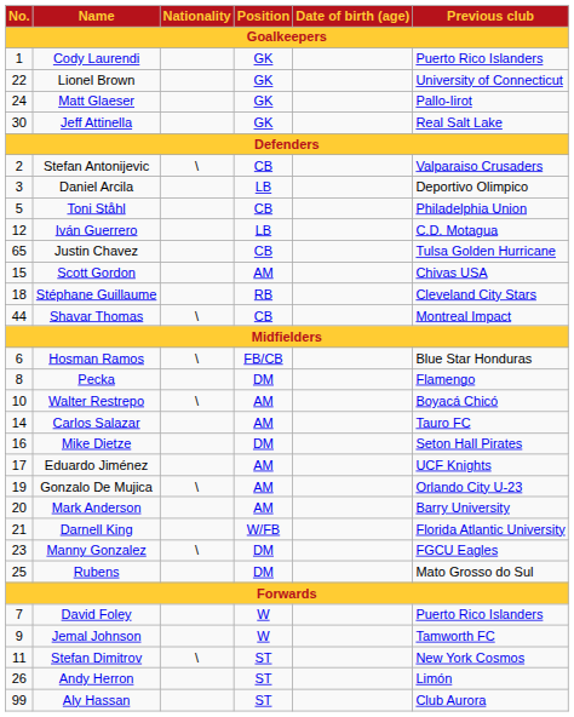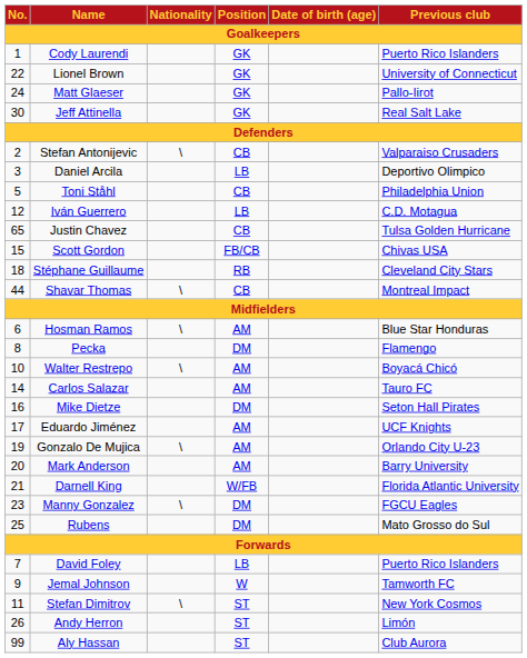 <table class="wikitable" style="text-align:center; font-size:88%;">
 <tr>
 <th style="background:#b6121b; color:#fc3;">No.</th>
 <th style="background:#b6121b; color:#fc3;">Name</th>
 <th style="background:#b6121b; color:#fc3;">Nationality</th>
 <th style="background:#b6121b; color:#fc3;">Position</th>
 <th style="background:#b6121b; color:#fc3;">Date of birth (age)</th>
 <th style="background:#b6121b; color:#fc3;">Previous club</th>
 </tr>
 <tr>
 <th colspan="6" style="background:#fc3; color:#b6121b;">Goalkeepers</th>
 </tr>
 <tr>
 <td>1</td>
 <td><a href='#'>Cody Laurendi</a></td>
 <td></td>
 <td><a href='#'>GK</a></td>
 <td></td>
 <td align="left"> <a href='#'>Puerto Rico Islanders</a></td>
 </tr>
 <tr>
 <td>22</td>
 <td>Lionel Brown</td>
 <td></td>
 <td><a href='#'>GK</a></td>
 <td></td>
 <td align="left"> <a href='#'>University of Connecticut</a></td>
 </tr>
 <tr>
 <td>24</td>
 <td><a href='#'>Matt Glaeser</a></td>
 <td></td>
 <td><a href='#'>GK</a></td>
 <td></td>
 <td align="left"> <a href='#'>Pallo-Iirot</a></td>
 </tr>
 <tr>
 <td>30</td>
 <td><a href='#'>Jeff Attinella</a></td>
 <td></td>
 <td><a href='#'>GK</a></td>
 <td></td>
 <td align="left"> <a href='#'>Real Salt Lake</a></td>
 </tr>
 <tr>
 <th colspan="6" style="background:#fc3; color:#b6121b;">Defenders</th>
 </tr>
 <tr>
 <td>2</td>
 <td>Stefan Antonijevic</td>
 <td>\</td>
 <td><a href='#'>CB</a></td>
 <td></td>
 <td align="left"> <a href='#'>Valparaiso Crusaders</a></td>
 </tr>
 <tr>
 <td>3</td>
 <td>Daniel Arcila</td>
 <td></td>
 <td><a href='#'>LB</a></td>
 <td></td>
 <td align="left"> Deportivo Olimpico</td>
 </tr>
 <tr>
 <td>5</td>
 <td><a href='#'>Toni Ståhl</a></td>
 <td></td>
 <td><a href='#'>CB</a></td>
 <td></td>
 <td align="left"> <a href='#'>Philadelphia Union</a></td>
 </tr>
 <tr>
 <td>12</td>
 <td><a href='#'>Iván Guerrero</a></td>
 <td></td>
 <td><a href='#'>LB</a></td>
 <td></td>
 <td align="left"> <a href='#'>C.D. Motagua</a></td>
 </tr>
 <tr>
 <td>65</td>
 <td>Justin Chavez</td>
 <td></td>
 <td><a href='#'>CB</a></td>
 <td></td>
 <td align="left"> <a href='#'>Tulsa Golden Hurricane</a></td>
 </tr>
 <tr>
 <td>15</td>
 <td><a href='#'>Scott Gordon</a></td>
 <td></td>
-<td><a href='#'>AM</a></td>
+<td><a href='#'>FB/CB</a></td>
 <td></td>
 <td align="left"> <a href='#'>Chivas USA</a></td>
 </tr>
 <tr>
 <td>18</td>
 <td><a href='#'>Stéphane Guillaume</a></td>
 <td></td>
 <td><a href='#'>RB</a></td>
 <td></td>
 <td align="left"> <a href='#'>Cleveland City Stars</a></td>
 </tr>
 <tr>
 <td>44</td>
 <td><a href='#'>Shavar Thomas</a></td>
 <td>\</td>
 <td><a href='#'>CB</a></td>
 <td></td>
 <td align="left"> <a href='#'>Montreal Impact</a></td>
 </tr>
 <tr>
 <th colspan="6" style="background:#fc3; color:#b6121b;">Midfielders</th>
 </tr>
 <tr>
 <td>6</td>
 <td><a href='#'>Hosman Ramos</a></td>
 <td>\</td>
-<td><a href='#'>FB/CB</a></td>
+<td><a href='#'>AM</a></td>
 <td></td>
 <td align="left"> Blue Star Honduras</td>
 </tr>
 <tr>
 <td>8</td>
 <td><a href='#'>Pecka</a></td>
 <td></td>
 <td><a href='#'>DM</a></td>
 <td></td>
 <td align="left"> <a href='#'>Flamengo</a></td>
 </tr>
 <tr>
 <td>10</td>
 <td><a href='#'>Walter Restrepo</a></td>
 <td>\</td>
 <td><a href='#'>AM</a></td>
 <td></td>
 <td align="left"> <a href='#'>Boyacá Chicó</a></td>
 </tr>
 <tr>
 <td>14</td>
 <td><a href='#'>Carlos Salazar</a></td>
 <td></td>
 <td><a href='#'>AM</a></td>
 <td></td>
 <td align="left"> <a href='#'>Tauro FC</a></td>
 </tr>
 <tr>
 <td>16</td>
 <td><a href='#'>Mike Dietze</a></td>
 <td></td>
 <td><a href='#'>DM</a></td>
 <td></td>
 <td align="left"> <a href='#'>Seton Hall Pirates</a></td>
 </tr>
 <tr>
 <td>17</td>
 <td>Eduardo Jiménez</td>
 <td></td>
 <td><a href='#'>AM</a></td>
 <td></td>
 <td align="left"> <a href='#'>UCF Knights</a></td>
 </tr>
 <tr>
 <td>19</td>
 <td>Gonzalo De Mujica</td>
 <td>\</td>
 <td><a href='#'>AM</a></td>
 <td></td>
 <td align="left"> <a href='#'>Orlando City U-23</a></td>
 </tr>
 <tr>
 <td>20</td>
 <td><a href='#'>Mark Anderson</a></td>
 <td></td>
 <td><a href='#'>AM</a></td>
 <td></td>
 <td align="left"> <a href='#'>Barry University</a></td>
 </tr>
 <tr>
 <td>21</td>
 <td><a href='#'>Darnell King</a></td>
 <td></td>
 <td><a href='#'>W/FB</a></td>
 <td></td>
 <td align="left"> <a href='#'>Florida Atlantic University</a></td>
 </tr>
 <tr>
 <td>23</td>
 <td><a href='#'>Manny Gonzalez</a></td>
 <td>\</td>
 <td><a href='#'>DM</a></td>
 <td></td>
 <td align="left"> <a href='#'>FGCU Eagles</a></td>
 </tr>
 <tr>
 <td>25</td>
 <td><a href='#'>Rubens</a></td>
 <td></td>
 <td><a href='#'>DM</a></td>
 <td></td>
 <td align="left"> Mato Grosso do Sul</td>
 </tr>
 <tr>
 <th colspan="6" style="background:#fc3; color:#b6121b;">Forwards</th>
 </tr>
 <tr>
 <td>7</td>
 <td><a href='#'>David Foley</a></td>
 <td></td>
-<td><a href='#'>W</a></td>
+<td><a href='#'>LB</a></td>
 <td></td>
 <td align="left"> <a href='#'>Puerto Rico Islanders</a></td>
 </tr>
 <tr>
 <td>9</td>
 <td><a href='#'>Jemal Johnson</a></td>
 <td></td>
 <td><a href='#'>W</a></td>
 <td></td>
 <td align="left"> <a href='#'>Tamworth FC</a></td>
 </tr>
 <tr>
 <td>11</td>
 <td><a href='#'>Stefan Dimitrov</a></td>
 <td>\</td>
 <td><a href='#'>ST</a></td>
 <td></td>
 <td align="left"> <a href='#'>New York Cosmos</a></td>
 </tr>
 <tr>
 <td>26</td>
 <td><a href='#'>Andy Herron</a></td>
 <td></td>
 <td><a href='#'>ST</a></td>
 <td></td>
 <td align="left"> <a href='#'>Limón</a></td>
 </tr>
 <tr>
 <td>99</td>
 <td><a href='#'>Aly Hassan</a></td>
 <td></td>
 <td><a href='#'>ST</a></td>
 <td></td>
 <td align="left"> <a href='#'>Club Aurora</a></td>
 </tr>
 </table>
